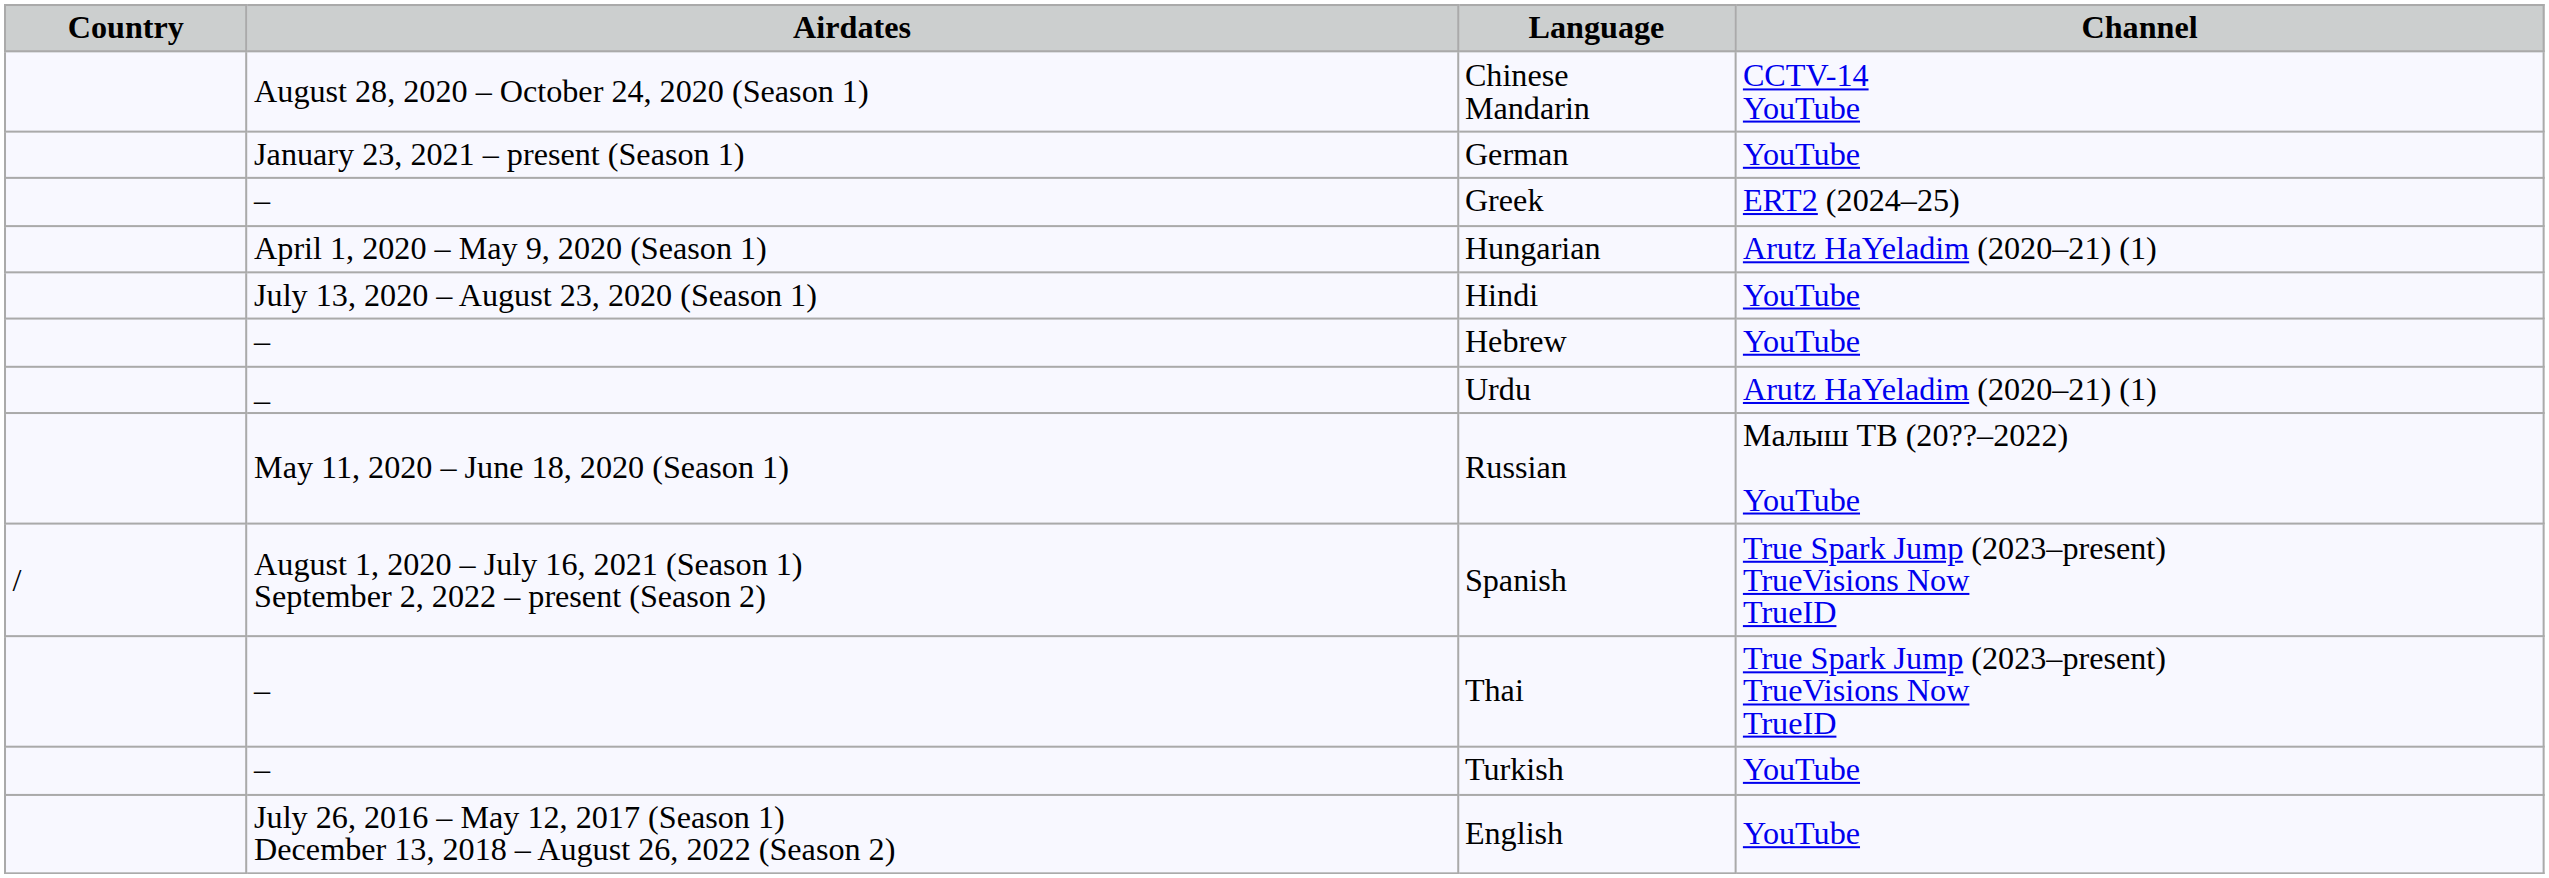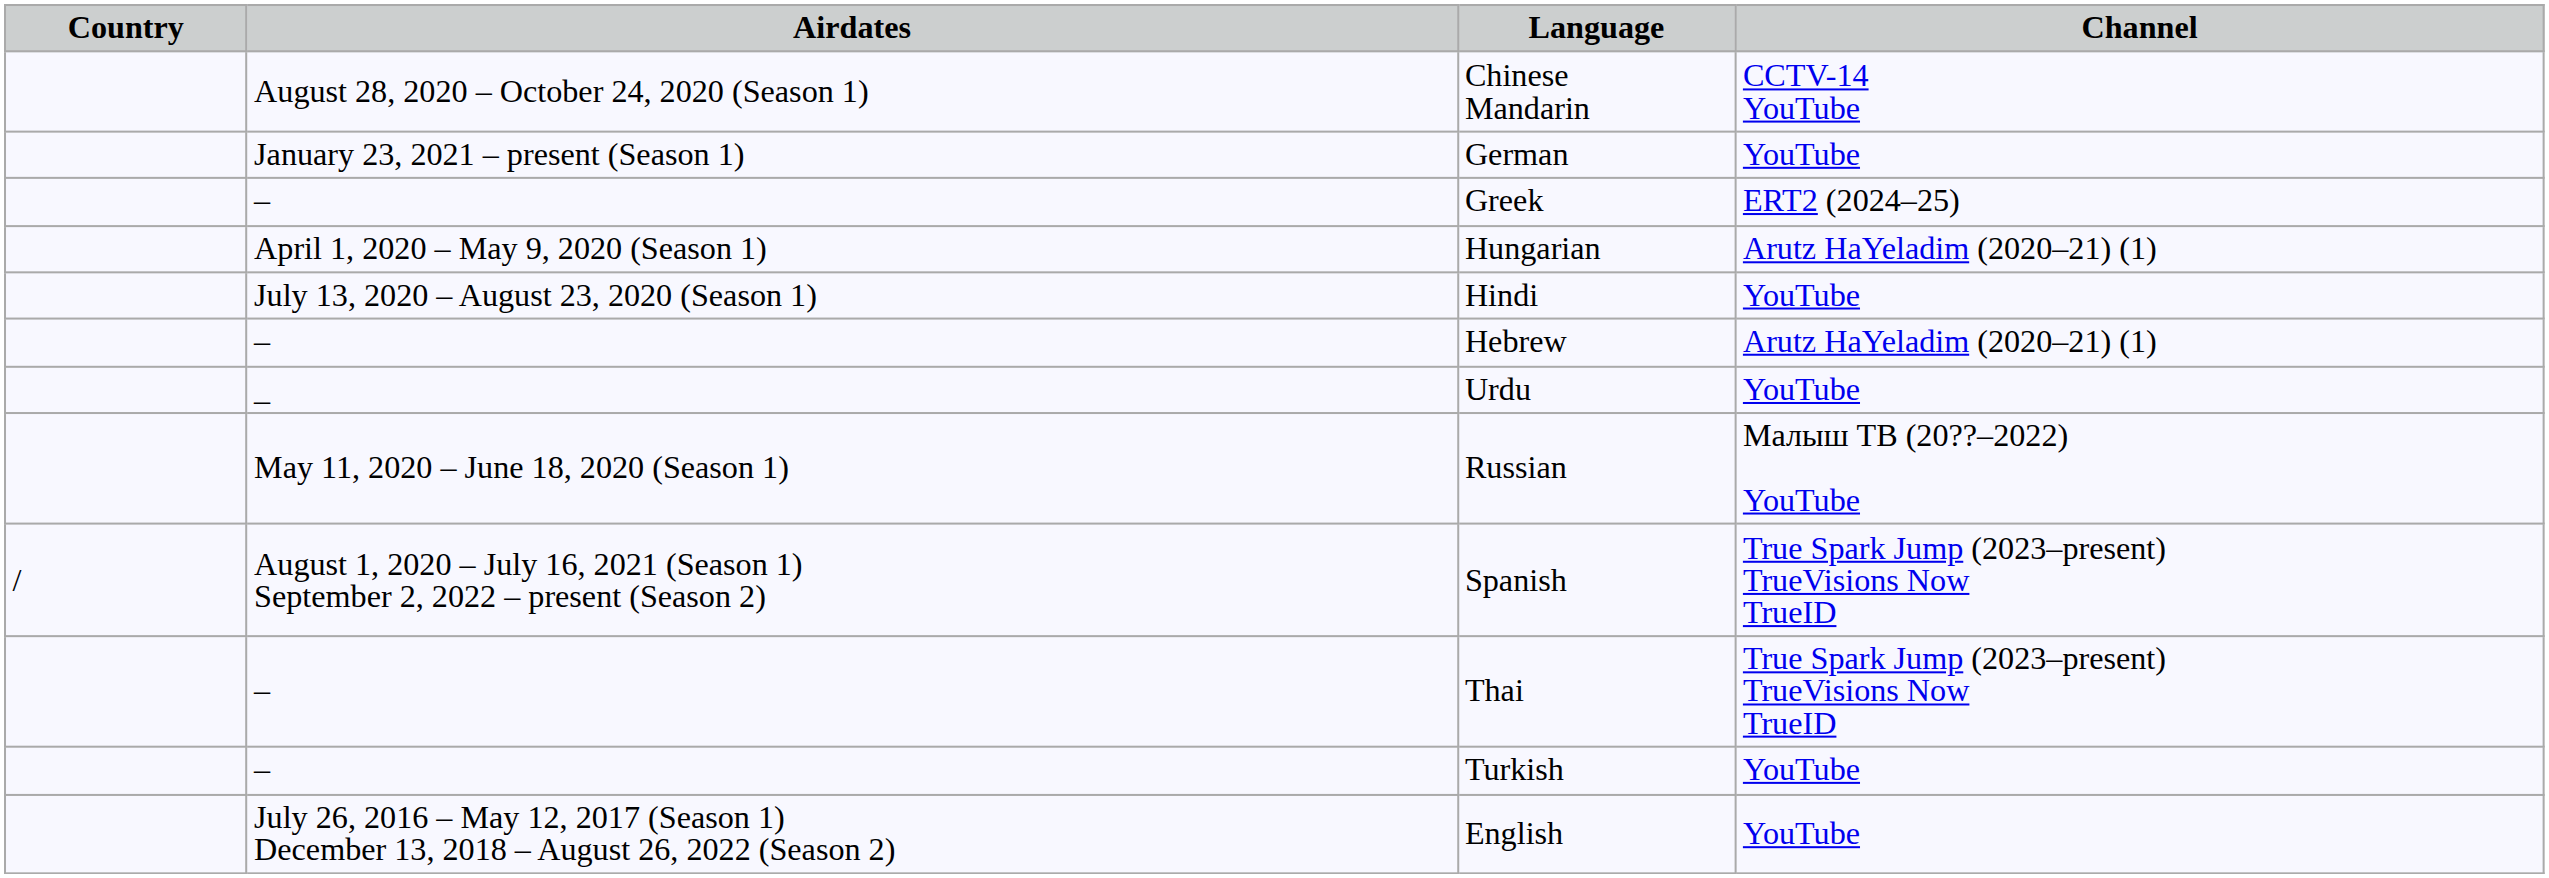 <table class="wikitable sortable" style="text-align:left; font-size:100%; line-height:16px; background:#F8F8FF; width:100%;">
 <tr>
 <th scope="col" style="background-color:#cccfcf;">Country</th>
 <th scope="col" style="background-color:#cccfcf;">Airdates</th>
 <th scope="col" style="background-color:#cccfcf;">Language</th>
 <th scope="col" style="background-color:#cccfcf;">Channel</th>
 </tr>
 <tr>
 <td></td>
 <td>August 28, 2020 – October 24, 2020 (Season 1)</td>
 <td>Chinese<br>Mandarin</td>
 <td><a href='#'>CCTV-14</a><br><a href='#'>YouTube</a></td>
 </tr>
 <tr>
 <td></td>
 <td>January 23, 2021 – present (Season 1)</td>
 <td>German</td>
 <td><a href='#'>YouTube</a></td>
 </tr>
 <tr>
 <td></td>
 <td>–</td>
 <td>Greek</td>
 <td><a href='#'>ERT2</a> (2024–25)</td>
 </tr>
 <tr>
 <td></td>
 <td>April 1, 2020 – May 9, 2020 (Season 1)</td>
 <td>Hungarian</td>
 <td><a href='#'>Arutz HaYeladim</a> (2020–21) (1)</td>
 </tr>
 <tr>
 <td></td>
 <td>July 13, 2020 – August 23, 2020 (Season 1)</td>
 <td>Hindi</td>
 <td><a href='#'>YouTube</a></td>
 </tr>
 <tr>
 <td></td>
 <td>–</td>
 <td>Hebrew</td>
-<td><a href='#'>YouTube</a></td>
+<td><a href='#'>Arutz HaYeladim</a> (2020–21) (1)</td>
 </tr>
 <tr>
 <td></td>
 <td>_</td>
 <td>Urdu</td>
-<td><a href='#'>Arutz HaYeladim</a> (2020–21) (1)</td>
+<td><a href='#'>YouTube</a></td>
 </tr>
 <tr>
 <td></td>
 <td>May 11, 2020 – June 18, 2020 (Season 1)<br></td>
 <td>Russian</td>
 <td>Малыш ТВ (20??–2022)<br><br><a href='#'>YouTube</a></td>
 </tr>
 <tr>
 <td>/</td>
 <td>August 1, 2020 – July 16, 2021 (Season 1)<br>September 2, 2022 – present (Season 2)</td>
 <td>Spanish</td>
 <td><a href='#'>True Spark Jump</a> (2023–present)<br><a href='#'>TrueVisions Now</a><br><a href='#'>TrueID</a></td>
 </tr>
 <tr>
 <td></td>
 <td>–</td>
 <td>Thai</td>
 <td><a href='#'>True Spark Jump</a> (2023–present)<br><a href='#'>TrueVisions Now</a><br><a href='#'>TrueID</a></td>
 </tr>
 <tr>
 <td></td>
 <td>–</td>
 <td>Turkish</td>
 <td><a href='#'>YouTube</a></td>
 </tr>
 <tr>
 <td></td>
 <td>July 26, 2016 – May 12, 2017 (Season 1)<br>December 13, 2018 – August 26, 2022 (Season 2)</td>
 <td>English</td>
 <td><a href='#'>YouTube</a></td>
 </tr>
 </table>
